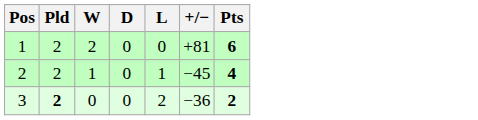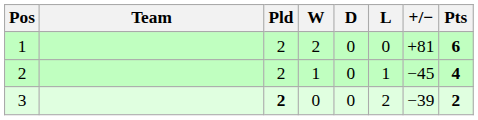 <table class="wikitable" style="text-align:center">
 <tr>
 <th width=25>Pos</th>
+<th width=200>Team</th>
 <th width=25>Pld</th>
 <th width=25>W</th>
 <th width=25>D</th>
 <th width=25>L</th>
 <th width=25>+/−</th>
 <th width=25>Pts</th>
 </tr>
 <tr bgcolor="C0FFC0">
 <td>1</td>
+<td style="text-align:left"></td>
 <td>2</td>
 <td>2</td>
 <td>0</td>
 <td>0</td>
 <td>+81</td>
 <td><strong>6</strong></td>
 </tr>
 <tr bgcolor="C0FFC0">
 <td>2</td>
+<td style="text-align:left"></td>
 <td>2</td>
 <td>1</td>
 <td>0</td>
 <td>1</td>
 <td>−45</td>
 <td><strong>4</strong></td>
 </tr>
 <tr bgcolor="E0FFE0">
 <td>3</td>
+<td style="text-align:left"></td>
 <td><strong>2</strong></td>
 <td>0</td>
 <td>0</td>
 <td>2</td>
-<td>−36</td>
+<td>−39</td>
 <td><strong>2</strong></td>
 </tr>
 </table>
